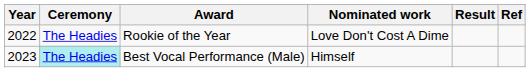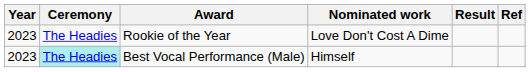 <table class="wikitable">
 <tr>
 <th>Year</th>
 <th>Ceremony</th>
 <th>Award</th>
 <th>Nominated work</th>
 <th>Result</th>
 <th>Ref</th>
 </tr>
 <tr>
-<td>2022</td>
+<td>2023</td>
 <td><a href='#'>The Headies</a></td>
 <td>Rookie of the Year</td>
 <td>Love Don't Cost A Dime</td>
 <td></td>
 <td></td>
 </tr>
 <tr>
 <td>2023</td>
 <td style="background: paleturquoise;"><a href='#'>The Headies</a></td>
 <td>Best Vocal Performance (Male)</td>
 <td>Himself</td>
 <td></td>
 <td></td>
 </tr>
 </table>
